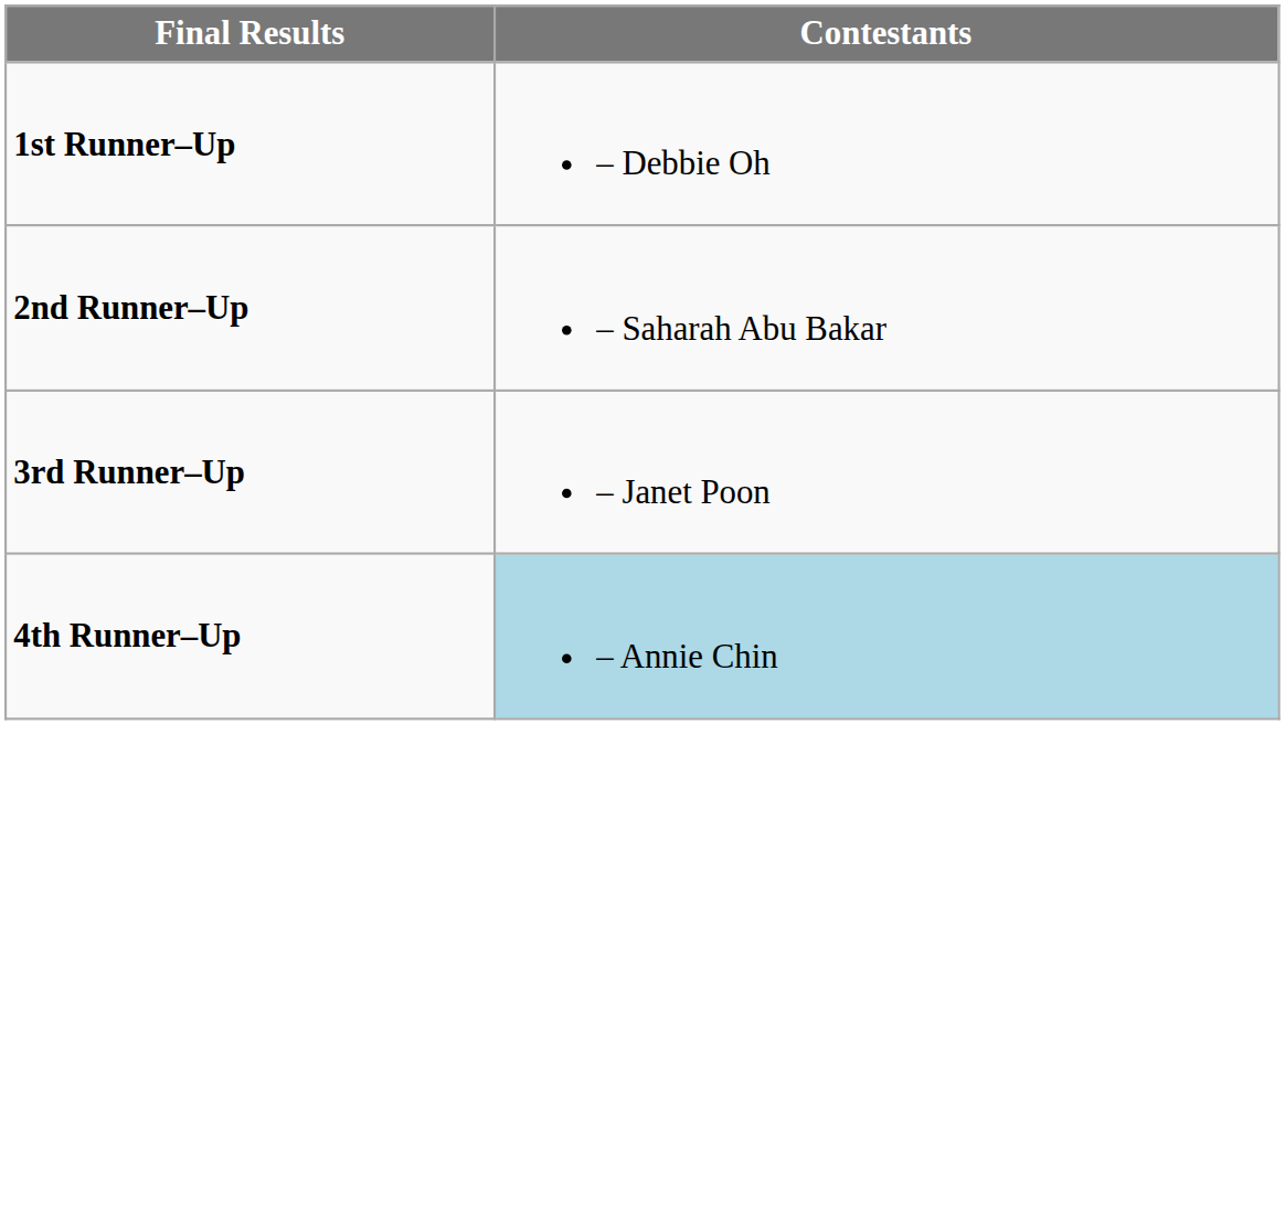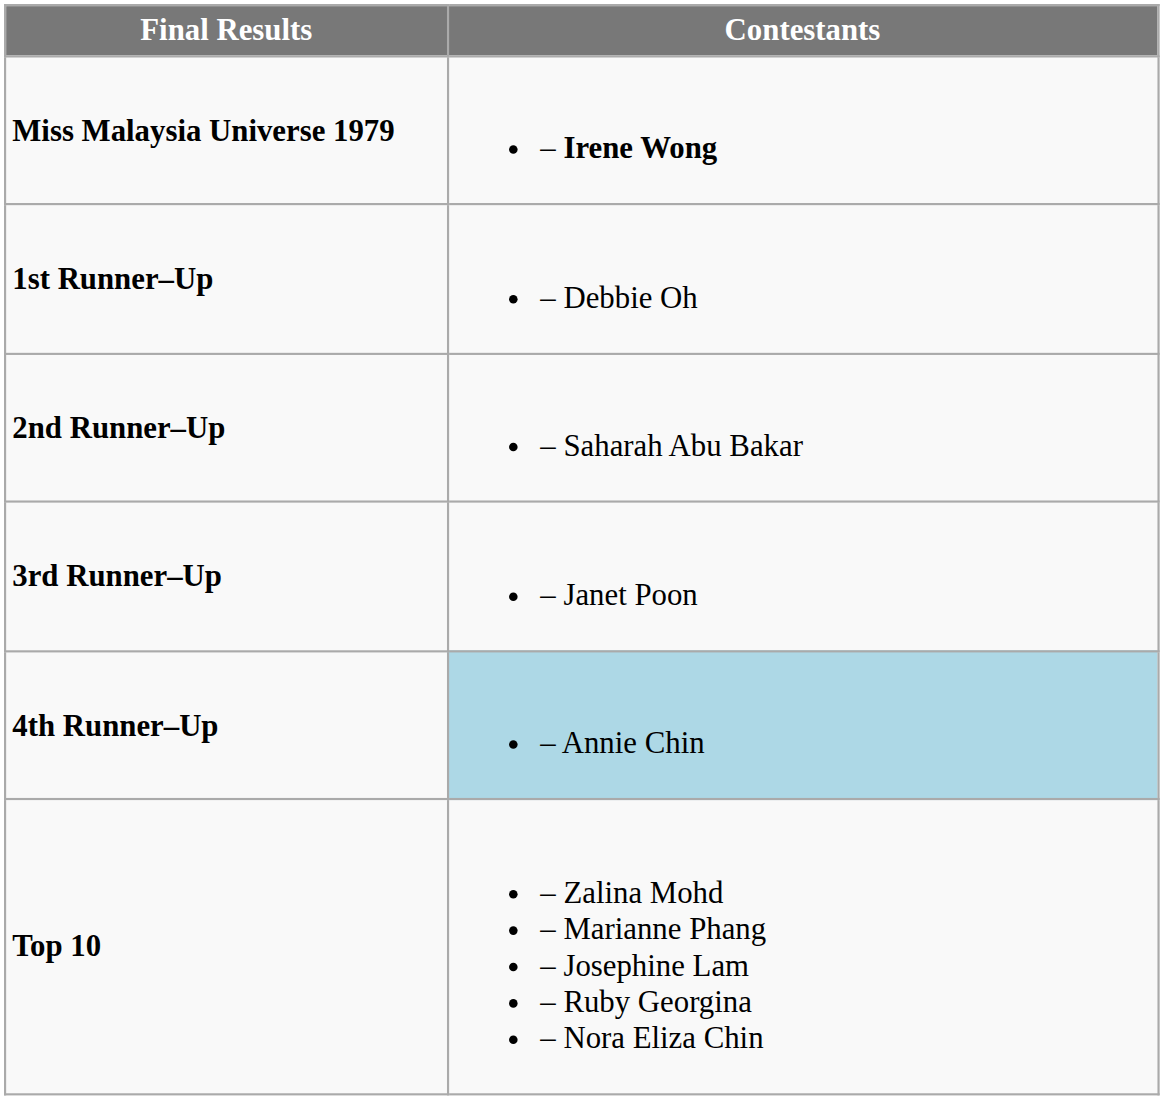 <table class="wikitable sortable" style="font-size: 90%;">
 <tr>
 <th width="200" style="background-color:#787878;color:#FFFFFF;">Final Results</th>
 <th width="325" style="background-color:#787878;color:#FFFFFF;">Contestants</th>
+</tr>
+<tr>
+<td><strong>Miss Malaysia Universe 1979</strong></td>
+<td><br><ul><li><strong></strong> – <strong>Irene Wong</strong></li></ul></td>
 </tr>
 <tr>
 <td><strong>1st Runner–Up</strong></td>
 <td><br><ul><li><strong></strong> – Debbie Oh</li></ul></td>
 </tr>
 <tr>
 <td><strong>2nd Runner–Up</strong></td>
 <td><br><ul><li><strong></strong> – Saharah Abu Bakar</li></ul></td>
 </tr>
 <tr>
 <td><strong>3rd Runner–Up</strong></td>
 <td><br><ul><li><strong></strong> – Janet Poon</li></ul></td>
 </tr>
 <tr>
 <td><strong>4th Runner–Up</strong></td>
 <td style="background: lightblue;"><br><ul><li><strong></strong> – Annie Chin</li></ul></td>
 </tr>
+<tr>
+<td><strong>Top 10</strong></td>
+<td><br><ul><li><strong></strong> – Zalina Mohd</li><li><strong></strong> – Marianne Phang</li><li><strong></strong> – Josephine Lam</li><li><strong></strong> – Ruby Georgina</li><li><strong></strong> – Nora Eliza Chin</li></ul></td>
+</tr>
 </table>
